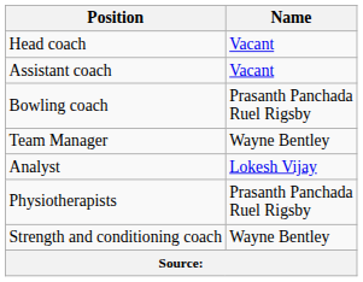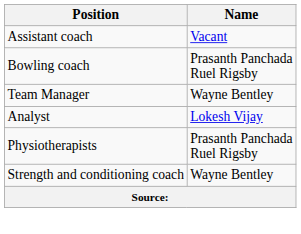 <table class="wikitable">
 <tr>
 <th>Position</th>
 <th>Name</th>
-</tr>
-<tr>
-<td>Head coach</td>
-<td><a href='#'>Vacant</a></td>
 </tr>
 <tr>
 <td>Assistant coach</td>
 <td><a href='#'>Vacant</a></td>
 </tr>
 <tr>
 <td>Bowling coach</td>
 <td>Prasanth Panchada<br> Ruel Rigsby</td>
 </tr>
 <tr>
 <td>Team Manager</td>
 <td>Wayne Bentley</td>
 </tr>
 <tr>
 <td>Analyst</td>
 <td><a href='#'>Lokesh Vijay</a></td>
 </tr>
 <tr>
 <td>Physiotherapists</td>
 <td>Prasanth Panchada<br> Ruel Rigsby</td>
 </tr>
 <tr>
 <td>Strength and conditioning coach</td>
 <td>Wayne Bentley</td>
 </tr>
 <tr>
 <th colspan="2"><small>Source:</small></th>
 </tr>
 </table>
